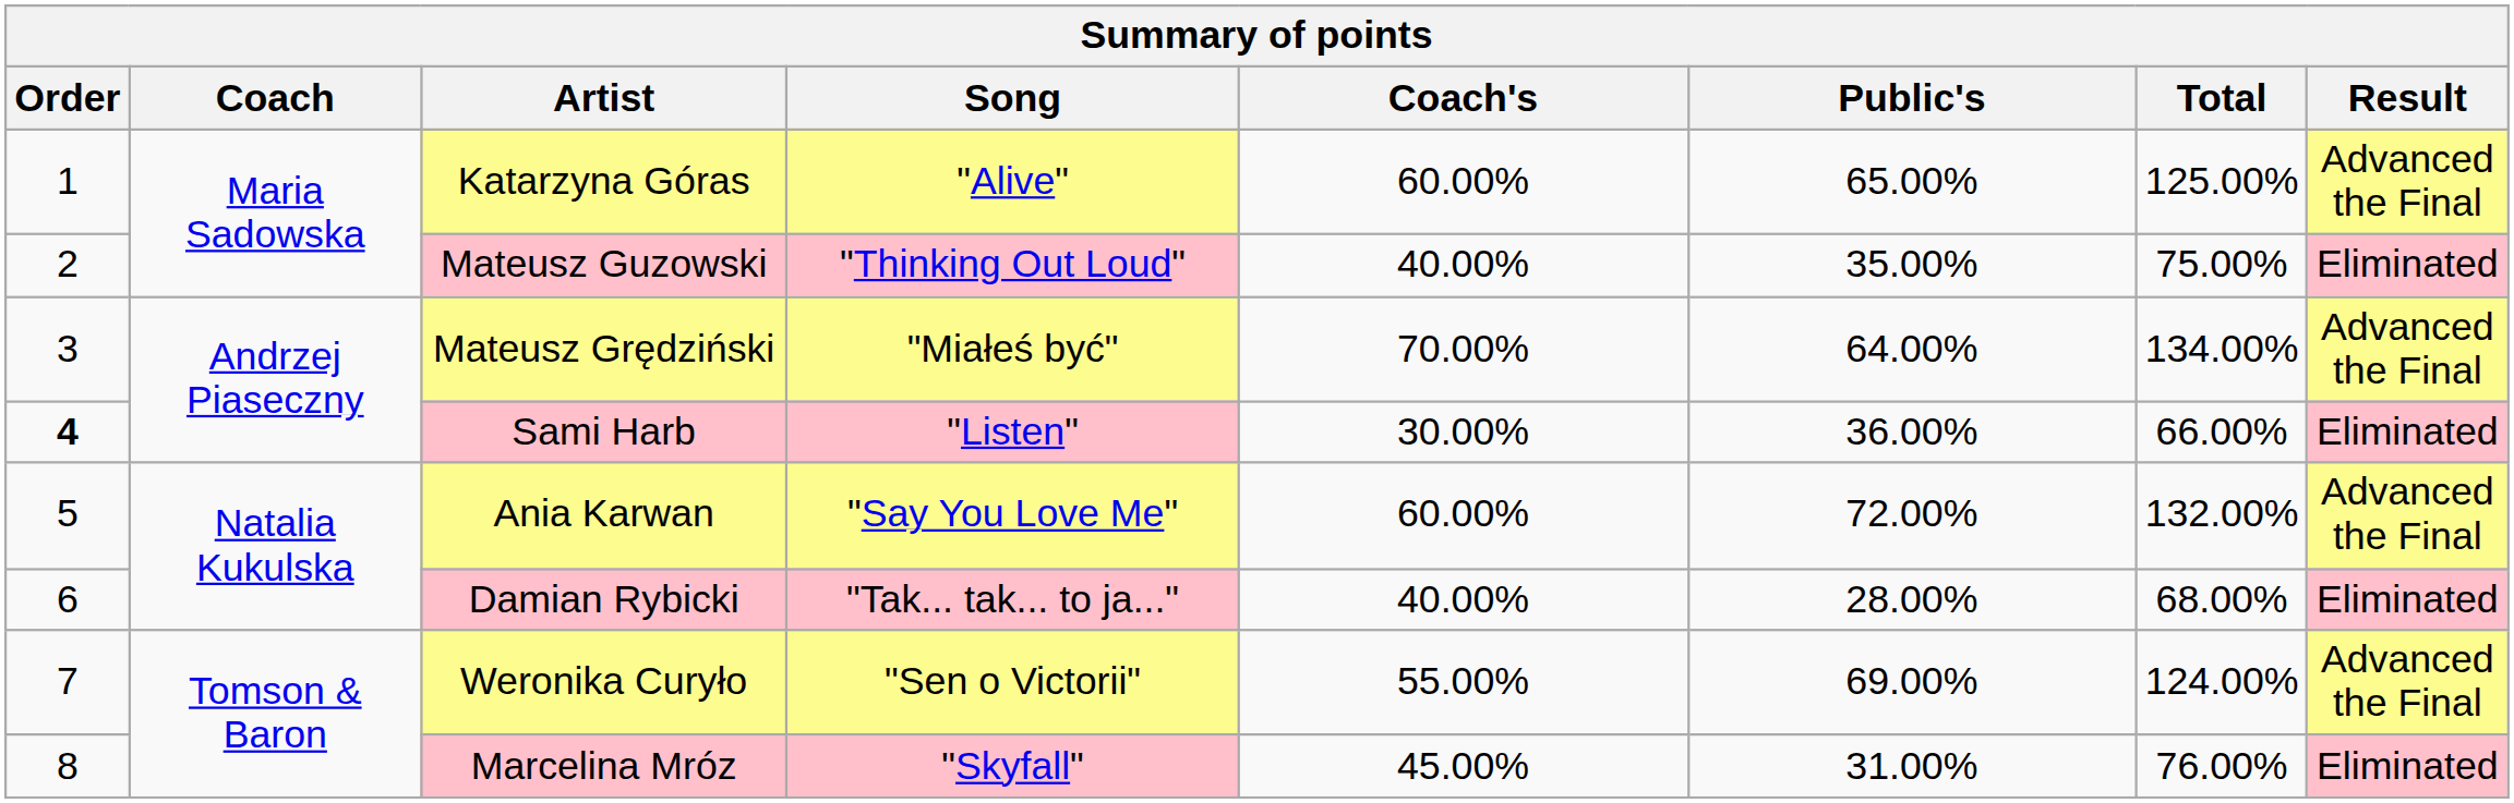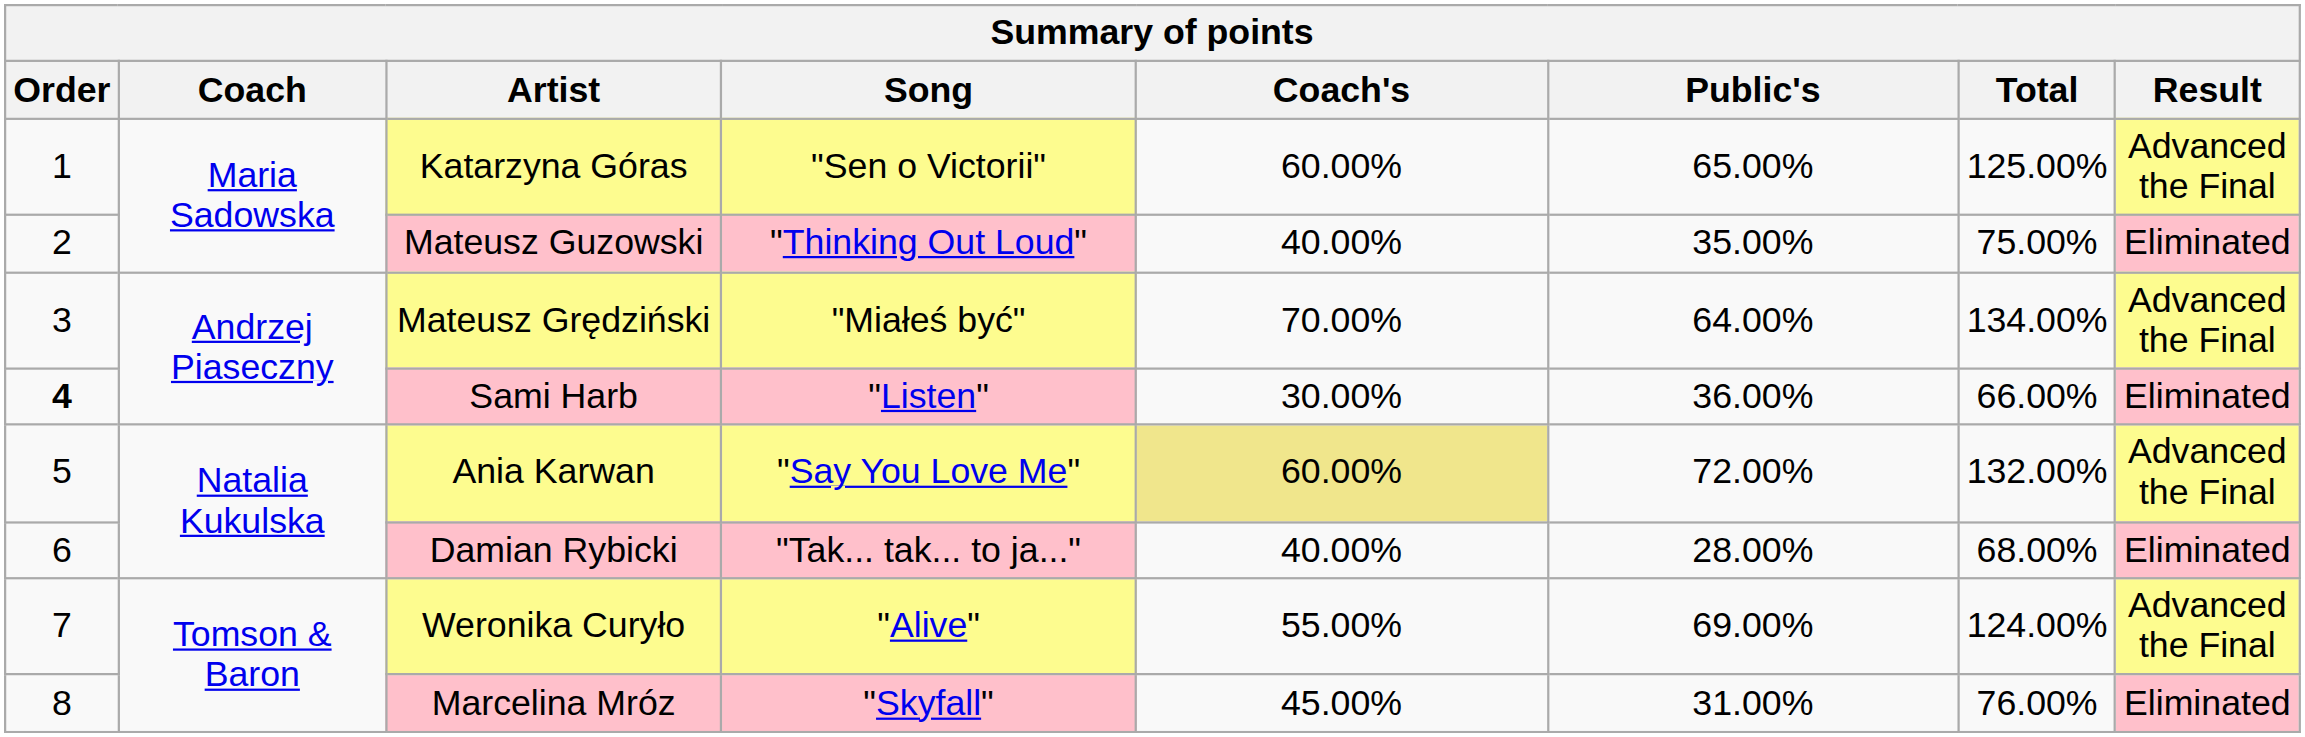 <table class="wikitable" style="text-align:center; width:65%;">
 <tr>
 <th colspan="8" scope="col" style="width:17%;">Summary of points</th>
 </tr>
 <tr>
 <th scope="col" style="width:03%;">Order</th>
 <th scope="col" style="width:13%;">Coach</th>
 <th scope="col" style="width:17%;">Artist</th>
 <th scope="col" style="width:22%;">Song</th>
 <th scope="col" style="width:22%;">Coach's</th>
 <th scope="col" style="width:22%;">Public's</th>
 <th scope="col" style="width:22%;">Total</th>
 <th scope="col" style="width:17%;">Result</th>
 </tr>
 <tr>
 <td scope="row">1</td>
 <td rowspan="2"><a href='#'>Maria Sadowska</a></td>
 <td style="background:#fdfc8f;">Katarzyna Góras</td>
-<td style="background:#fdfc8f;">"<a href='#'>Alive</a>"</td>
+<td style="background:#fdfc8f;">"Sen o Victorii"</td>
 <td>60.00%</td>
 <td>65.00%</td>
 <td>125.00%</td>
 <td style="background:#fdfc8f;">Advanced the Final</td>
 </tr>
 <tr>
 <td scope="row">2</td>
 <td style="background:pink;">Mateusz Guzowski</td>
 <td style="background:pink;">"<a href='#'>Thinking Out Loud</a>"</td>
 <td>40.00%</td>
 <td>35.00%</td>
 <td>75.00%</td>
 <td style="background:pink;">Eliminated</td>
 </tr>
 <tr>
 <td scope="row">3</td>
 <td rowspan="2"><a href='#'>Andrzej Piaseczny</a></td>
 <td style="background:#fdfc8f;">Mateusz Grędziński</td>
 <td style="background:#fdfc8f;">"Miałeś być"</td>
 <td>70.00%</td>
 <td>64.00%</td>
 <td>134.00%</td>
 <td style="background:#fdfc8f;">Advanced the Final</td>
 </tr>
 <tr>
 <td scope="row"><strong>4</strong></td>
 <td style="background:pink;">Sami Harb</td>
 <td style="background:pink;">"<a href='#'>Listen</a>"</td>
 <td>30.00%</td>
 <td>36.00%</td>
 <td>66.00%</td>
 <td style="background:pink;">Eliminated</td>
 </tr>
 <tr>
 <td scope="row">5</td>
 <td rowspan="2"><a href='#'>Natalia Kukulska</a></td>
 <td style="background:#fdfc8f;">Ania Karwan</td>
 <td style="background:#fdfc8f;">"<a href='#'>Say You Love Me</a>"</td>
-<td>60.00%</td>
+<td style="background: khaki;">60.00%</td>
 <td>72.00%</td>
 <td>132.00%</td>
 <td style="background:#fdfc8f;">Advanced the Final</td>
 </tr>
 <tr>
 <td scope="row">6</td>
 <td style="background:pink;">Damian Rybicki</td>
 <td style="background:pink;">"Tak... tak... to ja..."</td>
 <td>40.00%</td>
 <td>28.00%</td>
 <td>68.00%</td>
 <td style="background:pink;">Eliminated</td>
 </tr>
 <tr>
 <td scope="row">7</td>
 <td rowspan="2"><a href='#'>Tomson & Baron</a></td>
 <td style="background:#fdfc8f;">Weronika Curyło</td>
-<td style="background:#fdfc8f;">"Sen o Victorii"</td>
+<td style="background:#fdfc8f;">"<a href='#'>Alive</a>"</td>
 <td>55.00%</td>
 <td>69.00%</td>
 <td>124.00%</td>
 <td style="background:#fdfc8f;">Advanced the Final</td>
 </tr>
 <tr>
 <td scope="row">8</td>
 <td style="background:pink;">Marcelina Mróz</td>
 <td style="background:pink;">"<a href='#'>Skyfall</a>"</td>
 <td>45.00%</td>
 <td>31.00%</td>
 <td>76.00%</td>
 <td style="background:pink;">Eliminated</td>
 </tr>
 <tr>
 </tr>
 </table>
